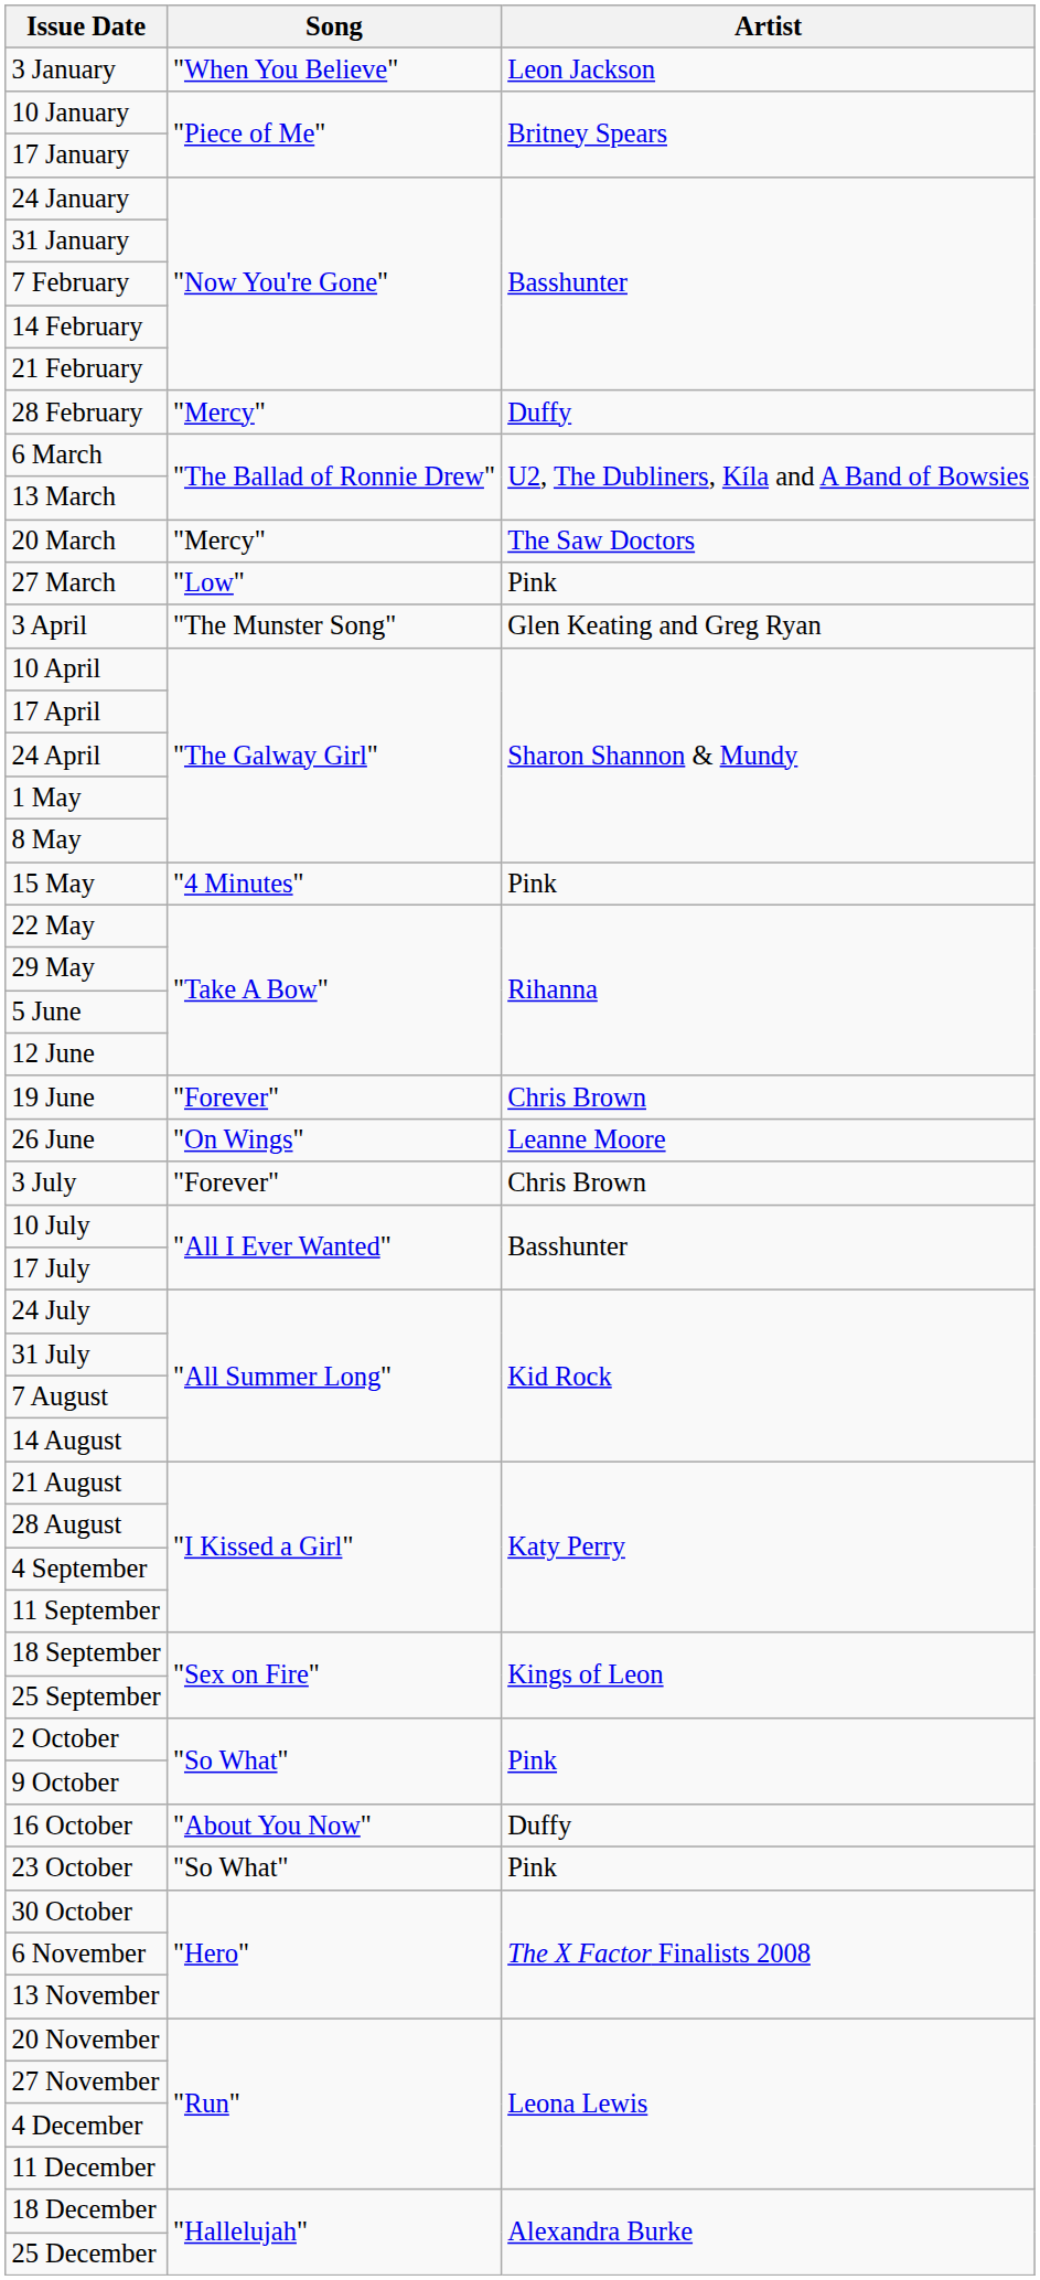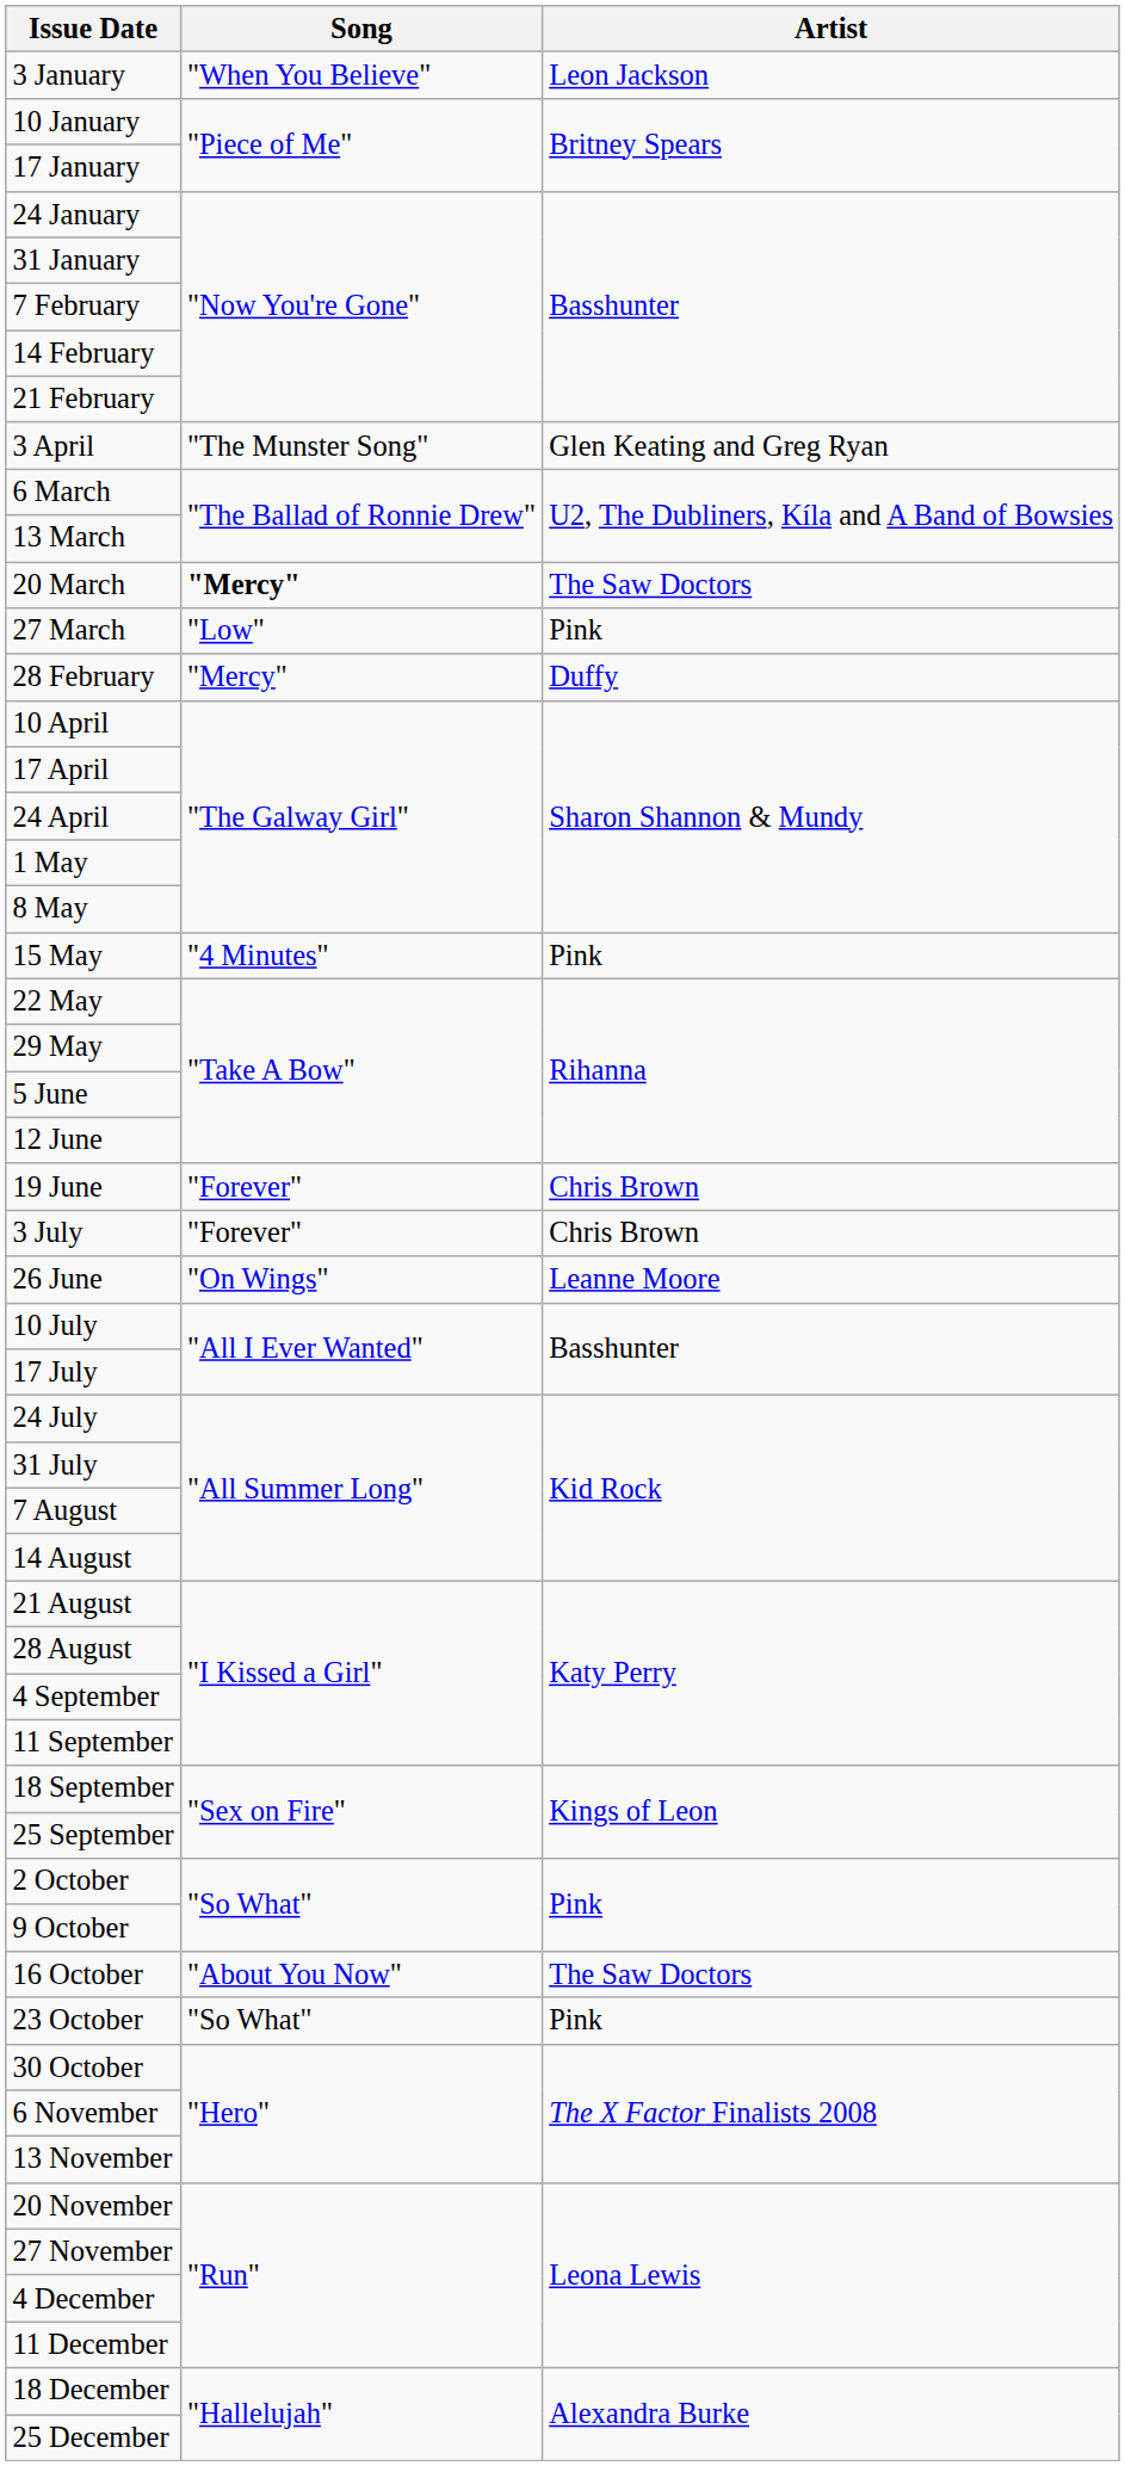 <table class="wikitable">
 <tr>
 <th>Issue Date</th>
 <th>Song</th>
 <th>Artist</th>
 </tr>
 <tr>
 <td>3 January</td>
 <td>"<a href='#'>When You Believe</a>"</td>
 <td><a href='#'>Leon Jackson</a></td>
 </tr>
 <tr>
 <td>10 January</td>
 <td rowspan=2>"<a href='#'>Piece of Me</a>"</td>
 <td rowspan=2><a href='#'>Britney Spears</a></td>
 </tr>
 <tr>
 <td>17 January</td>
 </tr>
 <tr>
 <td>24 January</td>
 <td rowspan=5>"<a href='#'>Now You're Gone</a>"</td>
 <td rowspan=5><a href='#'>Basshunter</a></td>
 </tr>
 <tr>
 <td>31 January</td>
 </tr>
 <tr>
 <td>7 February</td>
 </tr>
 <tr>
 <td>14 February</td>
 </tr>
 <tr>
 <td>21 February</td>
 </tr>
 <tr>
-<td>28 February</td>
-<td>"<a href='#'>Mercy</a>"</td>
-<td><a href='#'>Duffy</a></td>
+<td>3 April</td>
+<td>"The Munster Song"</td>
+<td>Glen Keating and Greg Ryan</td>
 </tr>
 <tr>
 <td>6 March</td>
 <td rowspan=2>"<a href='#'>The Ballad of Ronnie Drew</a>"</td>
 <td rowspan=2><a href='#'>U2</a>, <a href='#'>The Dubliners</a>, <a href='#'>Kíla</a> and <a href='#'>A Band of Bowsies</a></td>
 </tr>
 <tr>
 <td>13 March</td>
 </tr>
 <tr>
 <td>20 March</td>
-<td>"Mercy"</td>
+<td><strong>"Mercy"</strong></td>
 <td><a href='#'>The Saw Doctors</a></td>
 </tr>
 <tr>
 <td>27 March</td>
 <td>"<a href='#'>Low</a>"</td>
 <td>Pink</td>
 </tr>
 <tr>
-<td>3 April</td>
-<td>"The Munster Song"</td>
-<td>Glen Keating and Greg Ryan</td>
+<td>28 February</td>
+<td>"<a href='#'>Mercy</a>"</td>
+<td><a href='#'>Duffy</a></td>
 </tr>
 <tr>
 <td>10 April</td>
 <td rowspan=5>"<a href='#'>The Galway Girl</a>"</td>
 <td rowspan=5><a href='#'>Sharon Shannon</a> & <a href='#'>Mundy</a></td>
 </tr>
 <tr>
 <td>17 April</td>
 </tr>
 <tr>
 <td>24 April</td>
 </tr>
 <tr>
 <td>1 May</td>
 </tr>
 <tr>
 <td>8 May</td>
 </tr>
 <tr>
 <td>15 May</td>
 <td>"<a href='#'>4 Minutes</a>"</td>
 <td>Pink</td>
 </tr>
 <tr>
 <td>22 May</td>
 <td rowspan=4>"<a href='#'>Take A Bow</a>"</td>
 <td rowspan=4><a href='#'>Rihanna</a></td>
 </tr>
 <tr>
 <td>29 May</td>
 </tr>
 <tr>
 <td>5 June</td>
 </tr>
 <tr>
 <td>12 June</td>
 </tr>
 <tr>
 <td>19 June</td>
 <td>"<a href='#'>Forever</a>"</td>
 <td><a href='#'>Chris Brown</a></td>
 </tr>
 <tr>
+<td>3 July</td>
+<td>"Forever"</td>
+<td>Chris Brown</td>
+</tr>
+<tr>
 <td>26 June</td>
 <td>"<a href='#'>On Wings</a>"</td>
 <td><a href='#'>Leanne Moore</a></td>
-</tr>
-<tr>
-<td>3 July</td>
-<td>"Forever"</td>
-<td>Chris Brown</td>
 </tr>
 <tr>
 <td>10 July</td>
 <td rowspan=2>"<a href='#'>All I Ever Wanted</a>"</td>
 <td rowspan=2>Basshunter</td>
 </tr>
 <tr>
 <td>17 July</td>
 </tr>
 <tr>
 <td>24 July</td>
 <td rowspan=4>"<a href='#'>All Summer Long</a>"</td>
 <td rowspan=4><a href='#'>Kid Rock</a></td>
 </tr>
 <tr>
 <td>31 July</td>
 </tr>
 <tr>
 <td>7 August</td>
 </tr>
 <tr>
 <td>14 August</td>
 </tr>
 <tr>
 <td>21 August</td>
 <td rowspan=4>"<a href='#'>I Kissed a Girl</a>"</td>
 <td rowspan=4><a href='#'>Katy Perry</a></td>
 </tr>
 <tr>
 <td>28 August</td>
 </tr>
 <tr>
 <td>4 September</td>
 </tr>
 <tr>
 <td>11 September</td>
 </tr>
 <tr>
 <td>18 September</td>
 <td rowspan=2>"<a href='#'>Sex on Fire</a>"</td>
 <td rowspan=2><a href='#'>Kings of Leon</a></td>
 </tr>
 <tr>
 <td>25 September</td>
 </tr>
 <tr>
 <td>2 October</td>
 <td rowspan=2>"<a href='#'>So What</a>"</td>
 <td rowspan=2><a href='#'>Pink</a></td>
 </tr>
 <tr>
 <td>9 October</td>
 </tr>
 <tr>
 <td>16 October</td>
 <td>"<a href='#'>About You Now</a>"</td>
-<td>Duffy</td>
+<td><a href='#'>The Saw Doctors</a></td>
 </tr>
 <tr>
 <td>23 October</td>
 <td>"So What"</td>
 <td>Pink</td>
 </tr>
 <tr>
 <td>30 October</td>
 <td rowspan=3>"<a href='#'>Hero</a>"</td>
 <td rowspan=3><a href='#'><em>The X Factor</em> Finalists 2008</a></td>
 </tr>
 <tr>
 <td>6 November</td>
 </tr>
 <tr>
 <td>13 November</td>
 </tr>
 <tr>
 <td>20 November</td>
 <td rowspan=4>"<a href='#'>Run</a>"</td>
 <td rowspan=4><a href='#'>Leona Lewis</a></td>
 </tr>
 <tr>
 <td>27 November</td>
 </tr>
 <tr>
 <td>4 December</td>
 </tr>
 <tr>
 <td>11 December</td>
 </tr>
 <tr>
 <td>18 December</td>
 <td rowspan=2>"<a href='#'>Hallelujah</a>"</td>
 <td rowspan=2><a href='#'>Alexandra Burke</a></td>
 </tr>
 <tr>
 <td>25 December</td>
 </tr>
 </table>
